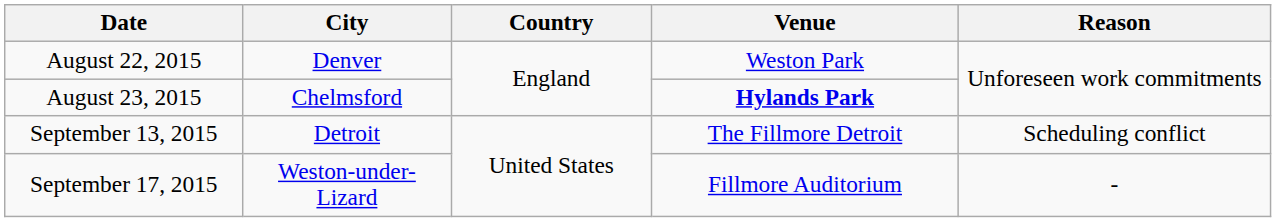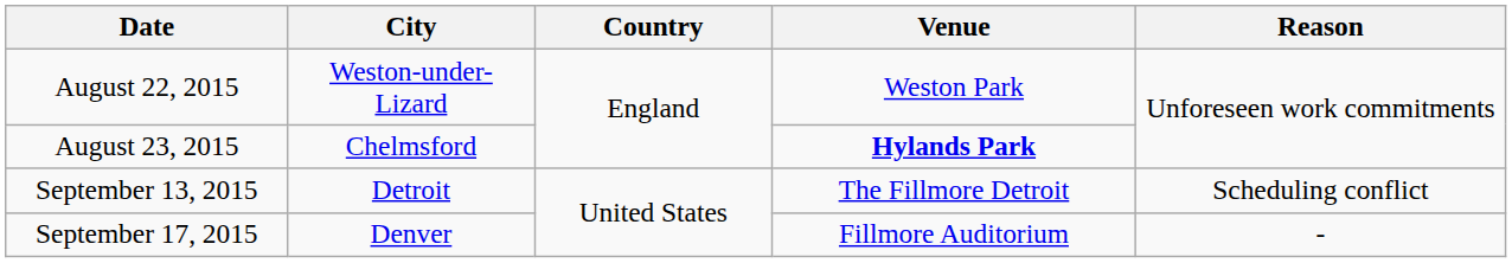 <table class="wikitable" style="text-align:center;">
 <tr>
 <th scope="col" style="width:12em;">Date</th>
 <th scope="col" style="width:10em;">City</th>
 <th scope="col" style="width:10em;">Country</th>
 <th scope="col" style="width:16em;">Venue</th>
 <th scope="col" style="width:16em;">Reason</th>
 </tr>
 <tr>
 <td>August 22, 2015</td>
-<td><a href='#'>Denver</a></td>
+<td><a href='#'>Weston-under-Lizard</a></td>
 <td rowspan="2">England</td>
 <td><a href='#'>Weston Park</a></td>
 <td rowspan="2">Unforeseen work commitments</td>
 </tr>
 <tr>
 <td>August 23, 2015</td>
 <td><a href='#'>Chelmsford</a></td>
 <td><strong><a href='#'>Hylands Park</a></strong></td>
 </tr>
 <tr>
 <td>September 13, 2015</td>
 <td><a href='#'>Detroit</a></td>
 <td rowspan="2">United States</td>
 <td><a href='#'>The Fillmore Detroit</a></td>
 <td>Scheduling conflict</td>
 </tr>
 <tr>
 <td>September 17, 2015</td>
-<td><a href='#'>Weston-under-Lizard</a></td>
+<td><a href='#'>Denver</a></td>
 <td><a href='#'>Fillmore Auditorium</a></td>
 <td>-</td>
 </tr>
 </table>
